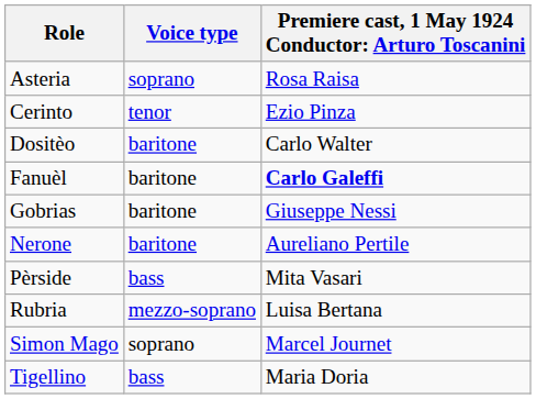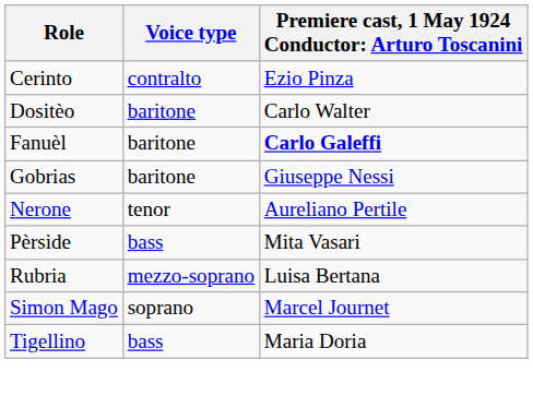 <table class="wikitable">
 <tr>
 <th>Role</th>
 <th><a href='#'>Voice type</a></th>
 <th>Premiere cast, 1 May 1924<br>Conductor: <a href='#'>Arturo Toscanini</a></th>
 </tr>
 <tr>
-<td>Asteria</td>
-<td><a href='#'>soprano</a></td>
-<td><a href='#'>Rosa Raisa</a></td>
-</tr>
-<tr>
 <td>Cerinto</td>
-<td><a href='#'>tenor</a></td>
+<td><a href='#'>contralto</a></td>
 <td><a href='#'>Ezio Pinza</a></td>
 </tr>
 <tr>
 <td>Dositèo</td>
 <td><a href='#'>baritone</a></td>
 <td>Carlo Walter</td>
 </tr>
 <tr>
 <td>Fanuèl</td>
 <td>baritone</td>
 <td><strong><a href='#'>Carlo Galeffi</a></strong></td>
 </tr>
 <tr>
 <td>Gobrias</td>
 <td>baritone</td>
 <td><a href='#'>Giuseppe Nessi</a></td>
 </tr>
 <tr>
 <td><a href='#'>Nerone</a></td>
-<td><a href='#'>baritone</a></td>
+<td>tenor</td>
 <td><a href='#'>Aureliano Pertile</a></td>
 </tr>
 <tr>
 <td>Pèrside</td>
 <td><a href='#'>bass</a></td>
 <td>Mita Vasari</td>
 </tr>
 <tr>
 <td>Rubria</td>
 <td><a href='#'>mezzo-soprano</a></td>
 <td>Luisa Bertana</td>
 </tr>
 <tr>
 <td><a href='#'>Simon Mago</a></td>
 <td>soprano</td>
 <td><a href='#'>Marcel Journet</a></td>
 </tr>
 <tr>
 <td><a href='#'>Tigellino</a></td>
 <td><a href='#'>bass</a></td>
 <td>Maria Doria</td>
 </tr>
 </table>
